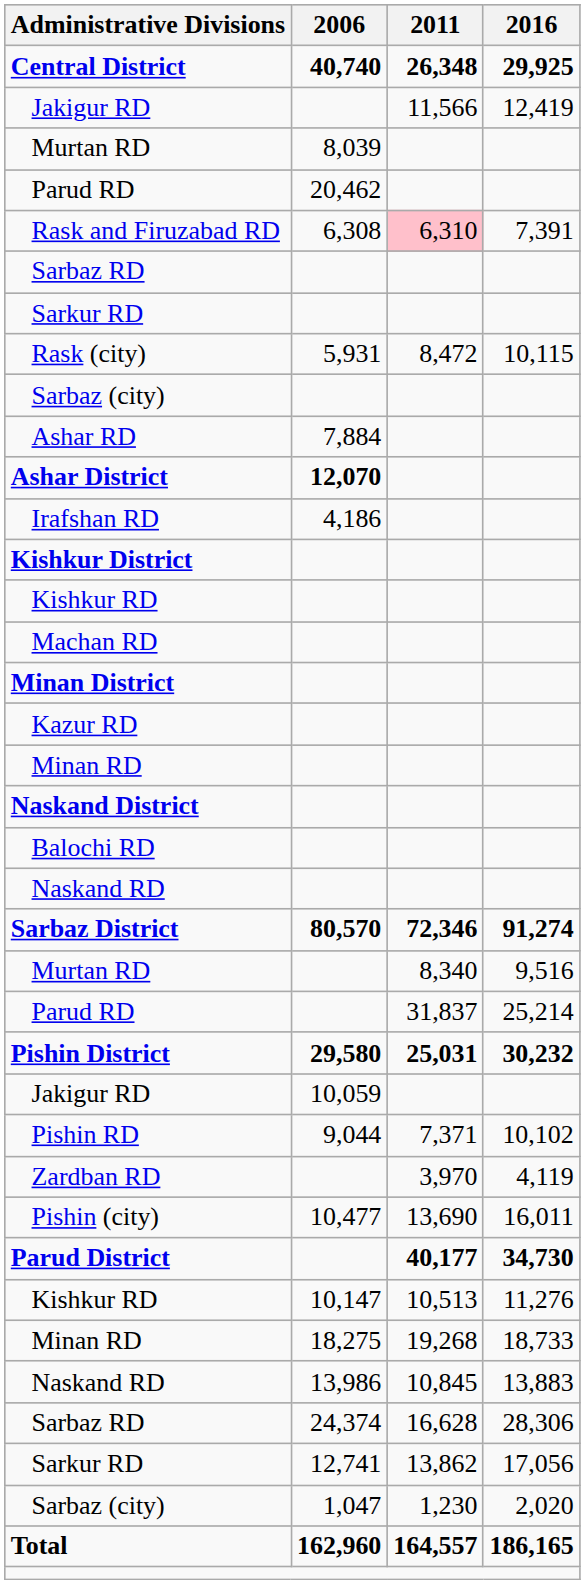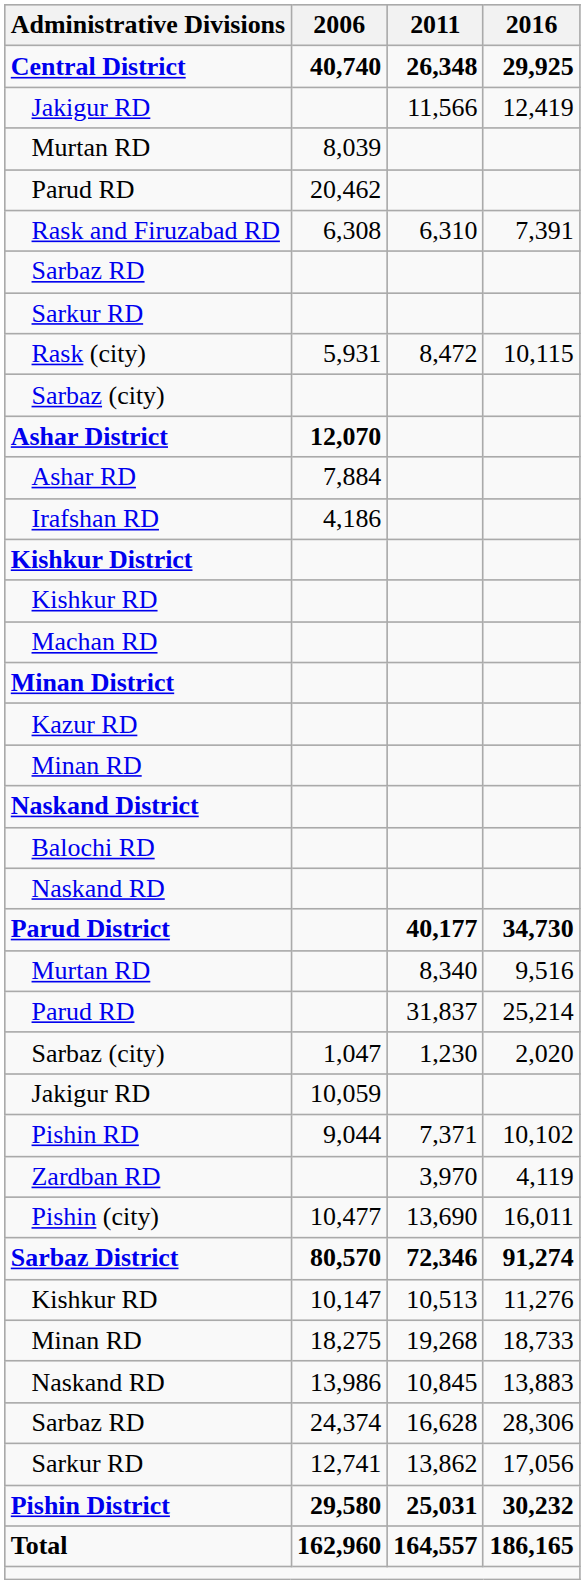 <table class="wikitable">
 <tr>
 <th>Administrative Divisions</th>
 <th>2006</th>
 <th>2011</th>
 <th>2016</th>
 </tr>
 <tr>
 <td><strong><a href='#'>Central District</a></strong></td>
 <td style="text-align: right;"><strong>40,740</strong></td>
 <td style="text-align: right;"><strong>26,348</strong></td>
 <td style="text-align: right;"><strong>29,925</strong></td>
 </tr>
 <tr>
 <td style="padding-left: 1em;"><a href='#'>Jakigur RD</a></td>
 <td style="text-align: right;"></td>
 <td style="text-align: right;">11,566</td>
 <td style="text-align: right;">12,419</td>
 </tr>
 <tr>
 <td style="padding-left: 1em;">Murtan RD</td>
 <td style="text-align: right;">8,039</td>
 <td style="text-align: right;"></td>
 <td style="text-align: right;"></td>
 </tr>
 <tr>
 <td style="padding-left: 1em;">Parud RD</td>
 <td style="text-align: right;">20,462</td>
 <td style="text-align: right;"></td>
 <td style="text-align: right;"></td>
 </tr>
 <tr>
 <td style="padding-left: 1em;"><a href='#'>Rask and Firuzabad RD</a></td>
 <td style="text-align: right;">6,308</td>
-<td style="background: pink; text-align: right;">6,310</td>
+<td style="text-align: right;">6,310</td>
 <td style="text-align: right;">7,391</td>
 </tr>
 <tr>
 <td style="padding-left: 1em;"><a href='#'>Sarbaz RD</a></td>
 <td style="text-align: right;"></td>
 <td style="text-align: right;"></td>
 <td style="text-align: right;"></td>
 </tr>
 <tr>
 <td style="padding-left: 1em;"><a href='#'>Sarkur RD</a></td>
 <td style="text-align: right;"></td>
 <td style="text-align: right;"></td>
 <td style="text-align: right;"></td>
 </tr>
 <tr>
 <td style="padding-left: 1em;"><a href='#'>Rask</a> (city)</td>
 <td style="text-align: right;">5,931</td>
 <td style="text-align: right;">8,472</td>
 <td style="text-align: right;">10,115</td>
 </tr>
 <tr>
 <td style="padding-left: 1em;"><a href='#'>Sarbaz</a> (city)</td>
 <td style="text-align: right;"></td>
 <td style="text-align: right;"></td>
 <td style="text-align: right;"></td>
 </tr>
 <tr>
-<td style="padding-left: 1em;"><a href='#'>Ashar RD</a></td>
-<td style="text-align: right;">7,884</td>
+<td><strong><a href='#'>Ashar District</a></strong></td>
+<td style="text-align: right;"><strong>12,070</strong></td>
 <td style="text-align: right;"></td>
 <td style="text-align: right;"></td>
 </tr>
 <tr>
-<td><strong><a href='#'>Ashar District</a></strong></td>
-<td style="text-align: right;"><strong>12,070</strong></td>
+<td style="padding-left: 1em;"><a href='#'>Ashar RD</a></td>
+<td style="text-align: right;">7,884</td>
 <td style="text-align: right;"></td>
 <td style="text-align: right;"></td>
 </tr>
 <tr>
 <td style="padding-left: 1em;"><a href='#'>Irafshan RD</a></td>
 <td style="text-align: right;">4,186</td>
 <td style="text-align: right;"></td>
 <td style="text-align: right;"></td>
 </tr>
 <tr>
 <td><strong><a href='#'>Kishkur District</a></strong></td>
 <td style="text-align: right;"></td>
 <td style="text-align: right;"></td>
 <td style="text-align: right;"></td>
 </tr>
 <tr>
 <td style="padding-left: 1em;"><a href='#'>Kishkur RD</a></td>
 <td style="text-align: right;"></td>
 <td style="text-align: right;"></td>
 <td style="text-align: right;"></td>
 </tr>
 <tr>
 <td style="padding-left: 1em;"><a href='#'>Machan RD</a></td>
 <td style="text-align: right;"></td>
 <td style="text-align: right;"></td>
 <td style="text-align: right;"></td>
 </tr>
 <tr>
 <td><strong><a href='#'>Minan District</a></strong></td>
 <td style="text-align: right;"></td>
 <td style="text-align: right;"></td>
 <td style="text-align: right;"></td>
 </tr>
 <tr>
 <td style="padding-left: 1em;"><a href='#'>Kazur RD</a></td>
 <td style="text-align: right;"></td>
 <td style="text-align: right;"></td>
 <td style="text-align: right;"></td>
 </tr>
 <tr>
 <td style="padding-left: 1em;"><a href='#'>Minan RD</a></td>
 <td style="text-align: right;"></td>
 <td style="text-align: right;"></td>
 <td style="text-align: right;"></td>
 </tr>
 <tr>
 <td><strong><a href='#'>Naskand District</a></strong></td>
 <td style="text-align: right;"></td>
 <td style="text-align: right;"></td>
 <td style="text-align: right;"></td>
 </tr>
 <tr>
 <td style="padding-left: 1em;"><a href='#'>Balochi RD</a></td>
 <td style="text-align: right;"></td>
 <td style="text-align: right;"></td>
 <td style="text-align: right;"></td>
 </tr>
 <tr>
 <td style="padding-left: 1em;"><a href='#'>Naskand RD</a></td>
 <td style="text-align: right;"></td>
 <td style="text-align: right;"></td>
 <td style="text-align: right;"></td>
 </tr>
 <tr>
-<td><strong><a href='#'>Sarbaz District</a></strong></td>
-<td style="text-align: right;"><strong>80,570</strong></td>
-<td style="text-align: right;"><strong>72,346</strong></td>
-<td style="text-align: right;"><strong>91,274</strong></td>
+<td><strong><a href='#'>Parud District</a></strong></td>
+<td style="text-align: right;"></td>
+<td style="text-align: right;"><strong>40,177</strong></td>
+<td style="text-align: right;"><strong>34,730</strong></td>
 </tr>
 <tr>
 <td style="padding-left: 1em;"><a href='#'>Murtan RD</a></td>
 <td style="text-align: right;"></td>
 <td style="text-align: right;">8,340</td>
 <td style="text-align: right;">9,516</td>
 </tr>
 <tr>
 <td style="padding-left: 1em;"><a href='#'>Parud RD</a></td>
 <td style="text-align: right;"></td>
 <td style="text-align: right;">31,837</td>
 <td style="text-align: right;">25,214</td>
 </tr>
 <tr>
-<td><strong><a href='#'>Pishin District</a></strong></td>
-<td style="text-align: right;"><strong>29,580</strong></td>
-<td style="text-align: right;"><strong>25,031</strong></td>
-<td style="text-align: right;"><strong>30,232</strong></td>
+<td style="padding-left: 1em;">Sarbaz (city)</td>
+<td style="text-align: right;">1,047</td>
+<td style="text-align: right;">1,230</td>
+<td style="text-align: right;">2,020</td>
 </tr>
 <tr>
 <td style="padding-left: 1em;">Jakigur RD</td>
 <td style="text-align: right;">10,059</td>
 <td style="text-align: right;"></td>
 <td style="text-align: right;"></td>
 </tr>
 <tr>
 <td style="padding-left: 1em;"><a href='#'>Pishin RD</a></td>
 <td style="text-align: right;">9,044</td>
 <td style="text-align: right;">7,371</td>
 <td style="text-align: right;">10,102</td>
 </tr>
 <tr>
 <td style="padding-left: 1em;"><a href='#'>Zardban RD</a></td>
 <td style="text-align: right;"></td>
 <td style="text-align: right;">3,970</td>
 <td style="text-align: right;">4,119</td>
 </tr>
 <tr>
 <td style="padding-left: 1em;"><a href='#'>Pishin</a> (city)</td>
 <td style="text-align: right;">10,477</td>
 <td style="text-align: right;">13,690</td>
 <td style="text-align: right;">16,011</td>
 </tr>
 <tr>
-<td><strong><a href='#'>Parud District</a></strong></td>
-<td style="text-align: right;"></td>
-<td style="text-align: right;"><strong>40,177</strong></td>
-<td style="text-align: right;"><strong>34,730</strong></td>
+<td><strong><a href='#'>Sarbaz District</a></strong></td>
+<td style="text-align: right;"><strong>80,570</strong></td>
+<td style="text-align: right;"><strong>72,346</strong></td>
+<td style="text-align: right;"><strong>91,274</strong></td>
 </tr>
 <tr>
 <td style="padding-left: 1em;">Kishkur RD</td>
 <td style="text-align: right;">10,147</td>
 <td style="text-align: right;">10,513</td>
 <td style="text-align: right;">11,276</td>
 </tr>
 <tr>
 <td style="padding-left: 1em;">Minan RD</td>
 <td style="text-align: right;">18,275</td>
 <td style="text-align: right;">19,268</td>
 <td style="text-align: right;">18,733</td>
 </tr>
 <tr>
 <td style="padding-left: 1em;">Naskand RD</td>
 <td style="text-align: right;">13,986</td>
 <td style="text-align: right;">10,845</td>
 <td style="text-align: right;">13,883</td>
 </tr>
 <tr>
 <td style="padding-left: 1em;">Sarbaz RD</td>
 <td style="text-align: right;">24,374</td>
 <td style="text-align: right;">16,628</td>
 <td style="text-align: right;">28,306</td>
 </tr>
 <tr>
 <td style="padding-left: 1em;">Sarkur RD</td>
 <td style="text-align: right;">12,741</td>
 <td style="text-align: right;">13,862</td>
 <td style="text-align: right;">17,056</td>
 </tr>
 <tr>
-<td style="padding-left: 1em;">Sarbaz (city)</td>
-<td style="text-align: right;">1,047</td>
-<td style="text-align: right;">1,230</td>
-<td style="text-align: right;">2,020</td>
+<td><strong><a href='#'>Pishin District</a></strong></td>
+<td style="text-align: right;"><strong>29,580</strong></td>
+<td style="text-align: right;"><strong>25,031</strong></td>
+<td style="text-align: right;"><strong>30,232</strong></td>
 </tr>
 <tr>
 <td><strong>Total</strong></td>
 <td style="text-align: right;"><strong>162,960</strong></td>
 <td style="text-align: right;"><strong>164,557</strong></td>
 <td style="text-align: right;"><strong>186,165</strong></td>
 </tr>
 <tr>
 <td colspan=4></td>
 </tr>
 </table>
